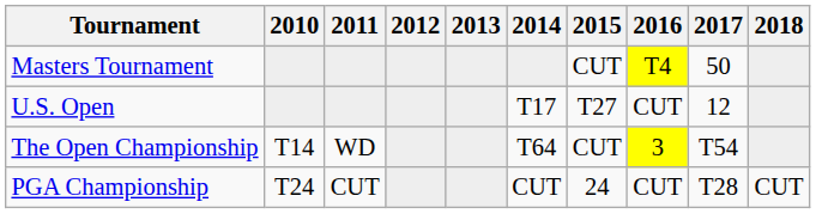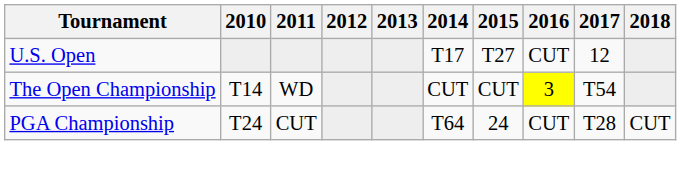 <table class="wikitable" style="font-size:95%;text-align:center;">
 <tr>
 <th>Tournament</th>
 <th>2010</th>
 <th>2011</th>
 <th>2012</th>
 <th>2013</th>
 <th>2014</th>
 <th>2015</th>
 <th>2016</th>
 <th>2017</th>
 <th>2018</th>
-</tr>
-<tr>
-<td align=left><a href='#'>Masters Tournament</a></td>
-<td style="background:#eeeeee;"></td>
-<td style="background:#eeeeee;"></td>
-<td style="background:#eeeeee;"></td>
-<td style="background:#eeeeee;"></td>
-<td style="background:#eeeeee;"></td>
-<td>CUT</td>
-<td style="background:yellow;">T4</td>
-<td>50</td>
-<td style="background:#eeeeee;"></td>
 </tr>
 <tr>
 <td align=left><a href='#'>U.S. Open</a></td>
 <td style="background:#eeeeee;"></td>
 <td style="background:#eeeeee;"></td>
 <td style="background:#eeeeee;"></td>
 <td style="background:#eeeeee;"></td>
 <td>T17</td>
 <td>T27</td>
 <td>CUT</td>
 <td>12</td>
 <td style="background:#eeeeee;"></td>
 </tr>
 <tr>
 <td align=left><a href='#'>The Open Championship</a></td>
 <td>T14</td>
 <td>WD</td>
 <td style="background:#eeeeee;"></td>
 <td style="background:#eeeeee;"></td>
-<td>T64</td>
+<td>CUT</td>
 <td>CUT</td>
 <td style="background:yellow;">3</td>
 <td>T54</td>
 <td style="background:#eeeeee;"></td>
 </tr>
 <tr>
 <td align=left><a href='#'>PGA Championship</a></td>
 <td>T24</td>
 <td>CUT</td>
 <td style="background:#eeeeee;"></td>
 <td style="background:#eeeeee;"></td>
-<td>CUT</td>
+<td>T64</td>
 <td>24</td>
 <td>CUT</td>
 <td>T28</td>
 <td>CUT</td>
 </tr>
 </table>
